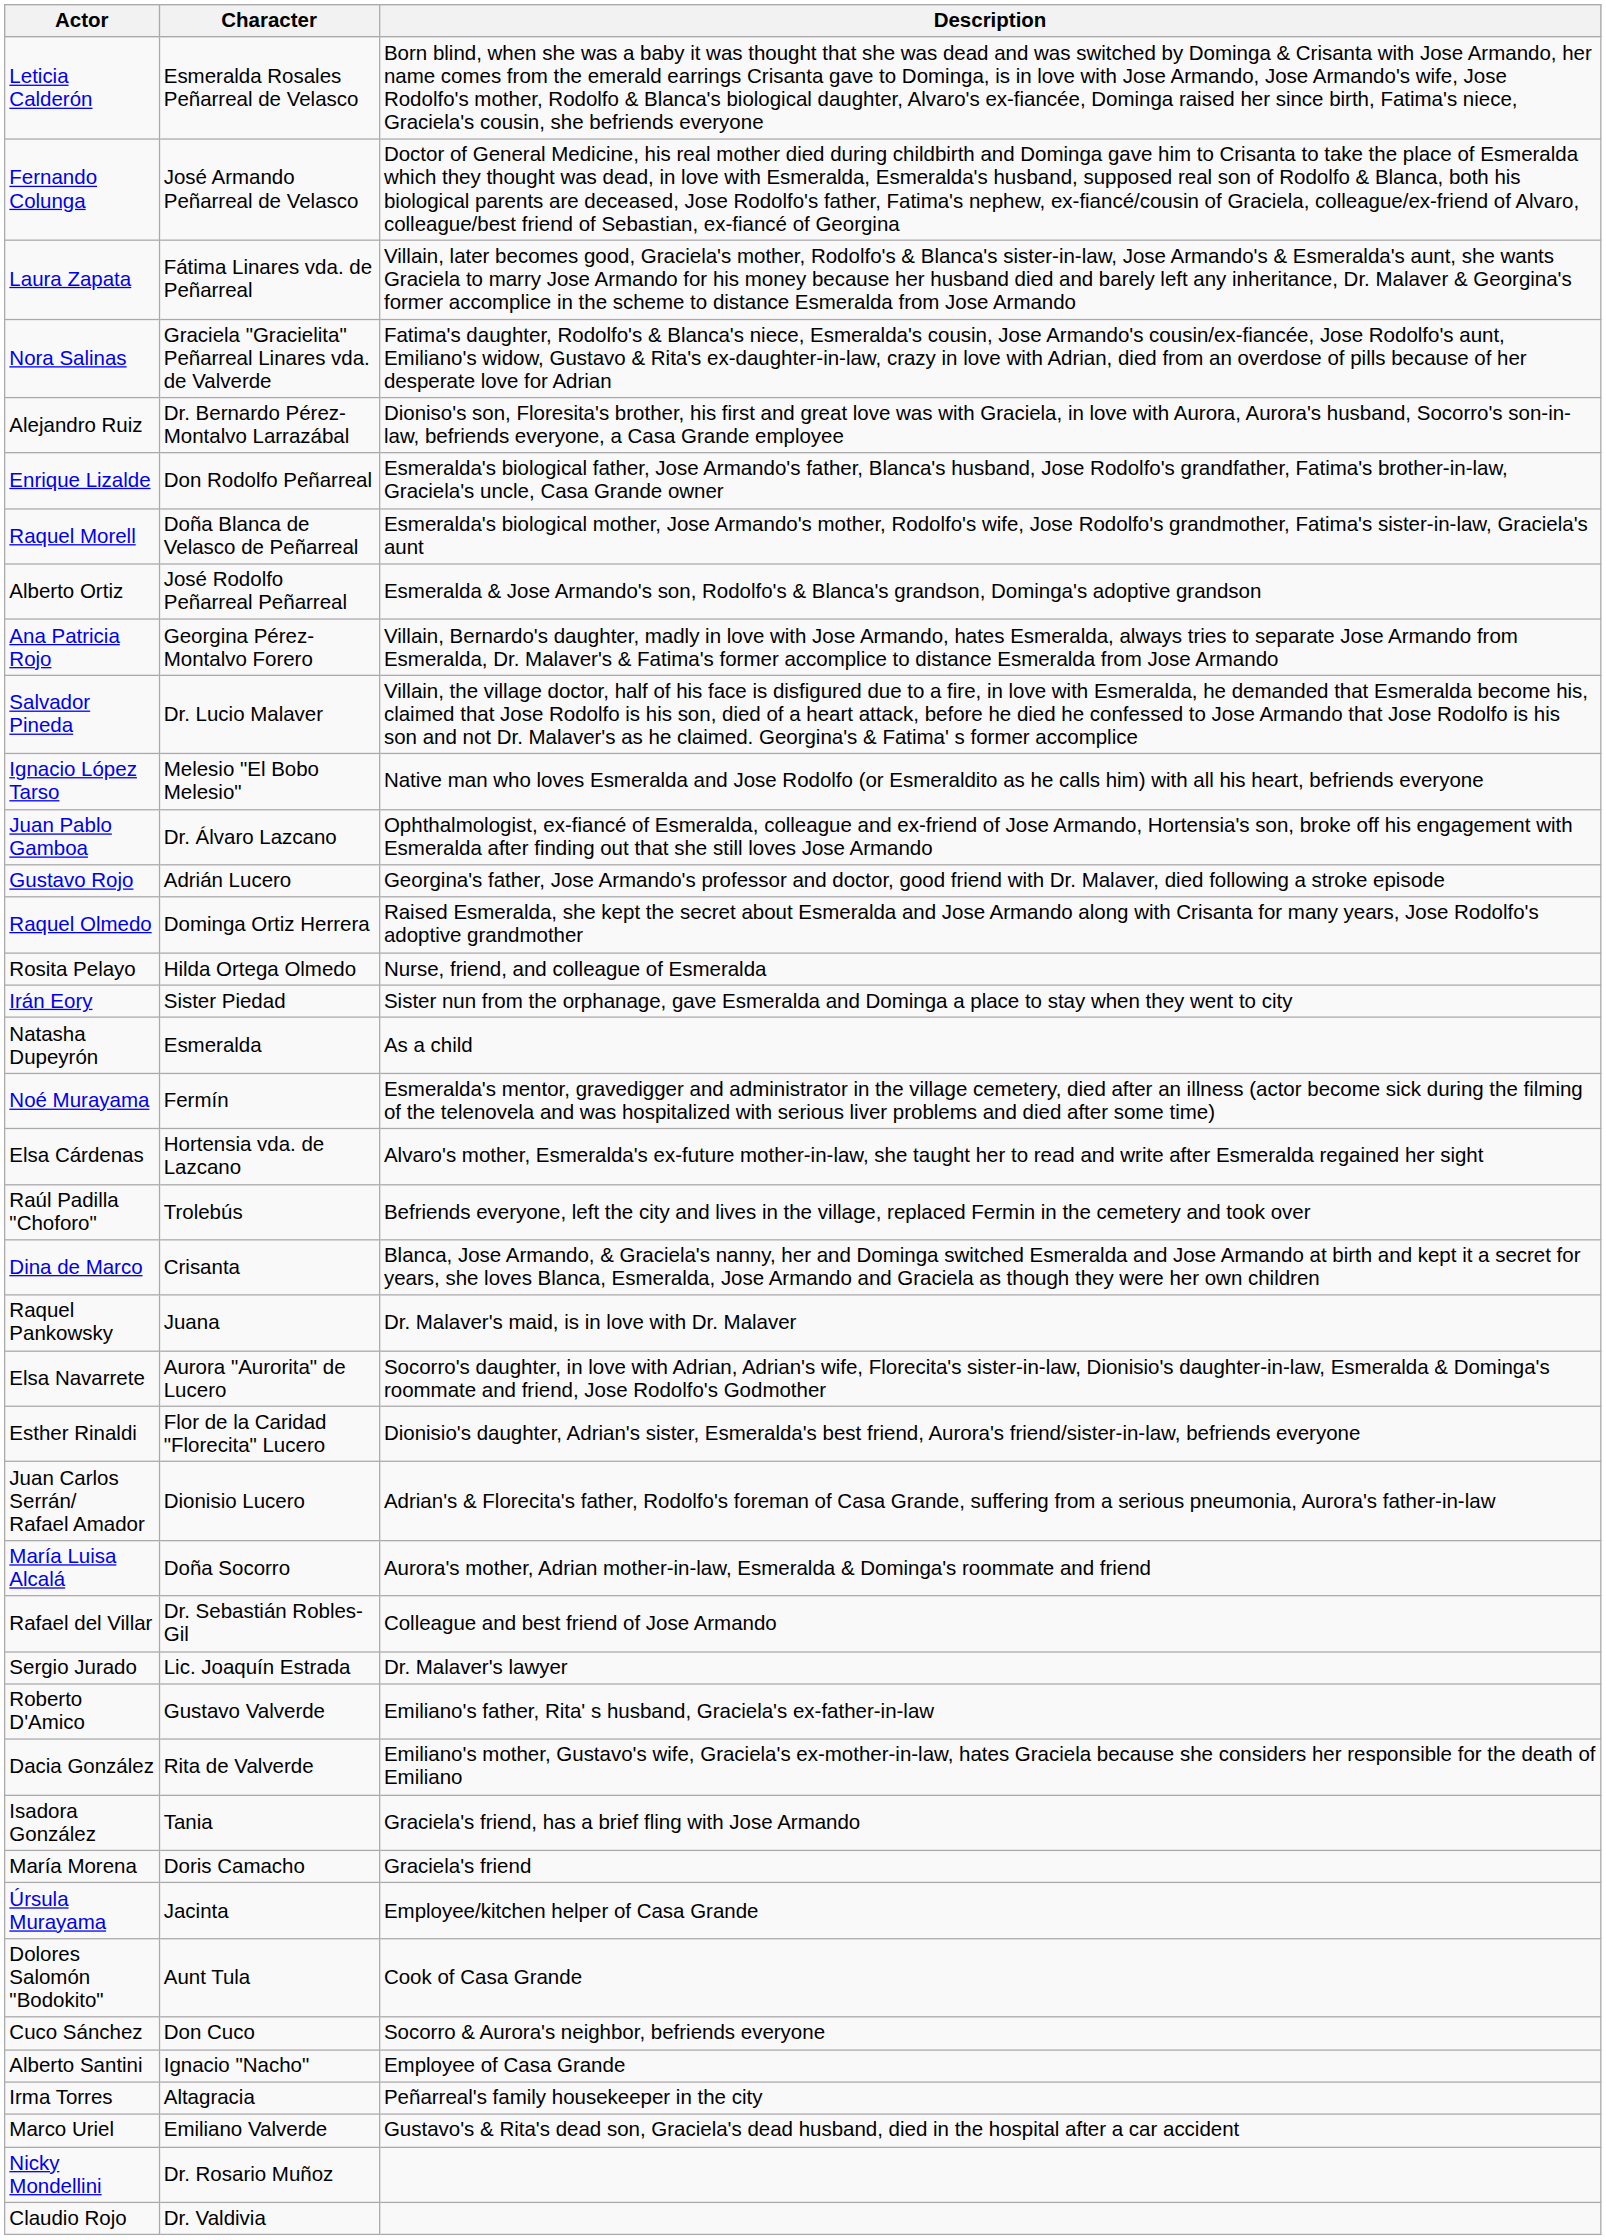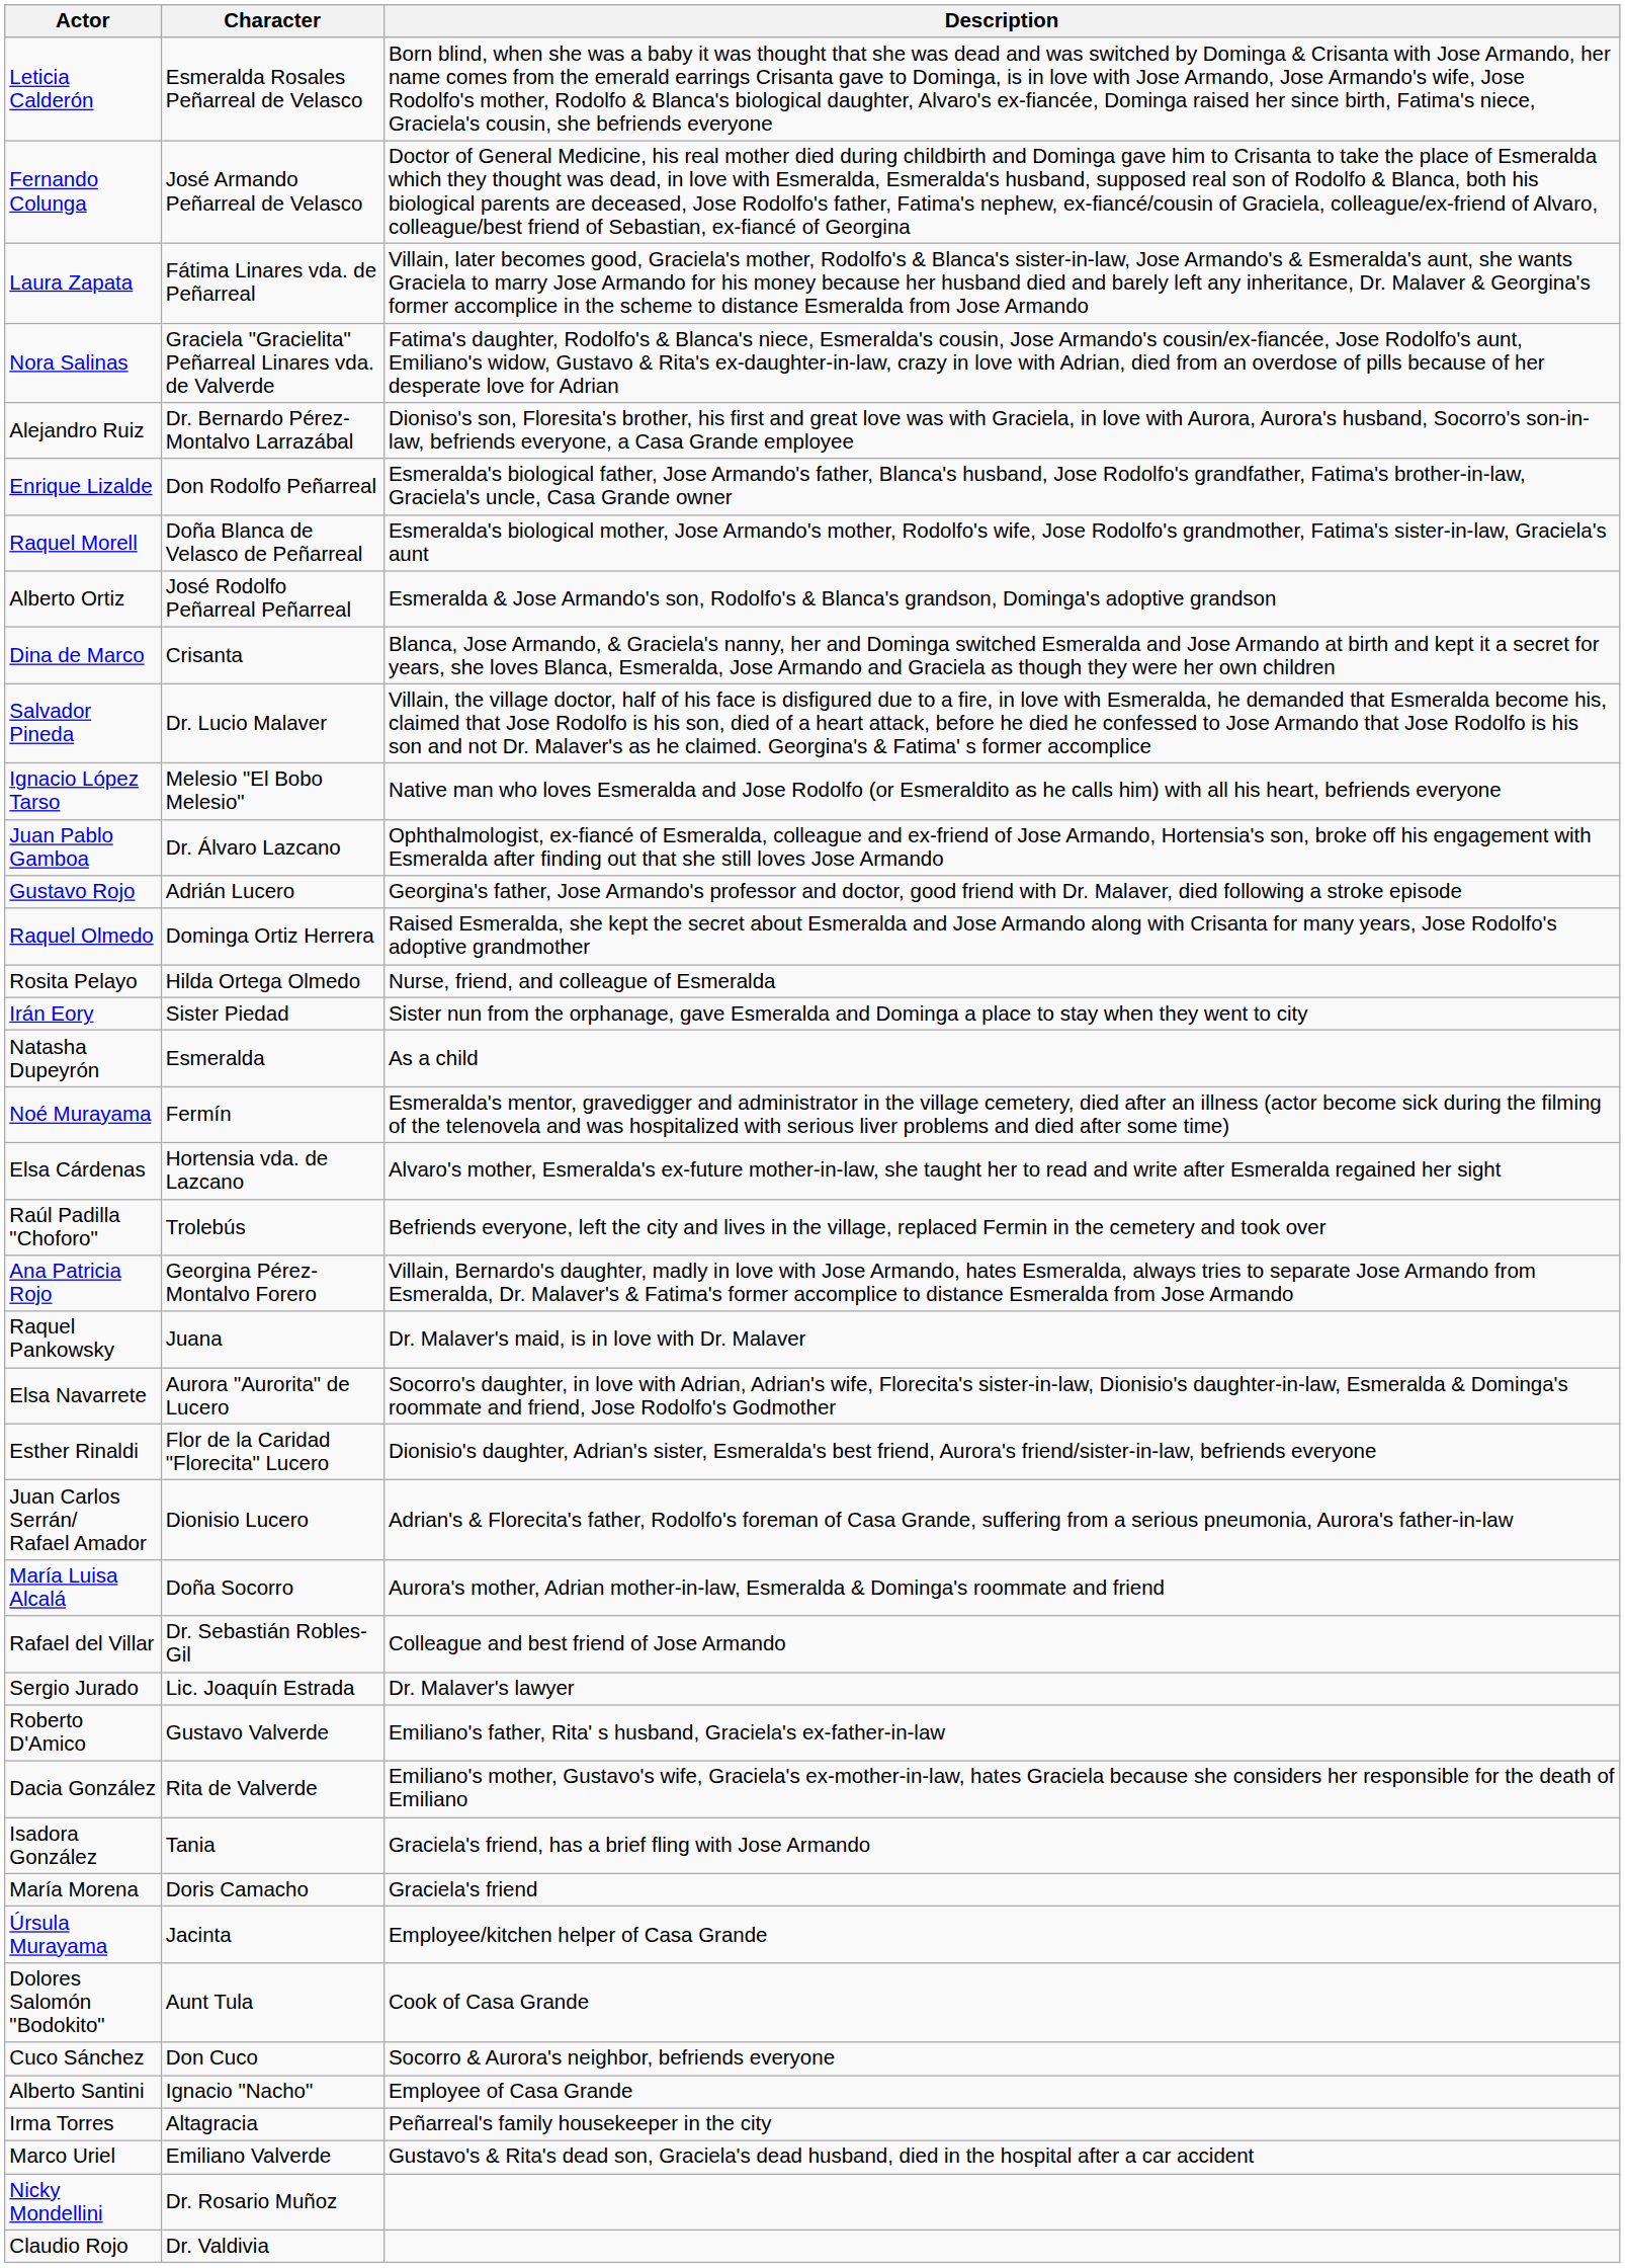 <table class="wikitable">
 <tr style="background:#b0c4de; text-align:center;">
 <th>Actor</th>
 <th>Character</th>
 <th>Description</th>
 </tr>
 <tr>
 <td><a href='#'>Leticia Calderón</a></td>
 <td>Esmeralda Rosales <br> Peñarreal de Velasco</td>
 <td>Born blind, when she was a baby it was thought that she was dead and was switched by Dominga & Crisanta with Jose Armando, her name comes from the emerald earrings Crisanta gave to Dominga, is in love with Jose Armando, Jose Armando's wife, Jose Rodolfo's mother, Rodolfo & Blanca's biological daughter, Alvaro's ex-fiancée, Dominga raised her since birth, Fatima's niece, Graciela's cousin, she befriends everyone</td>
 </tr>
 <tr>
 <td><a href='#'>Fernando Colunga</a></td>
 <td>José Armando Peñarreal de Velasco</td>
 <td>Doctor of General Medicine, his real mother died during childbirth and Dominga gave him to Crisanta to take the place of Esmeralda which they thought was dead, in love with Esmeralda, Esmeralda's husband, supposed real son of Rodolfo & Blanca, both his biological parents are deceased, Jose Rodolfo's father, Fatima's nephew, ex-fiancé/cousin of Graciela, colleague/ex-friend of Alvaro, colleague/best friend of Sebastian, ex-fiancé of Georgina</td>
 </tr>
 <tr>
 <td><a href='#'>Laura Zapata</a></td>
 <td>Fátima Linares vda. de Peñarreal</td>
 <td>Villain, later becomes good, Graciela's mother, Rodolfo's & Blanca's sister-in-law, Jose Armando's & Esmeralda's aunt, she wants Graciela to marry Jose Armando for his money because her husband died and barely left any inheritance, Dr. Malaver & Georgina's former accomplice in the scheme to distance Esmeralda from Jose Armando</td>
 </tr>
 <tr>
 <td><a href='#'>Nora Salinas</a></td>
 <td>Graciela "Gracielita" Peñarreal Linares vda. de Valverde</td>
 <td>Fatima's daughter, Rodolfo's & Blanca's niece, Esmeralda's cousin, Jose Armando's cousin/ex-fiancée, Jose Rodolfo's aunt, Emiliano's widow, Gustavo & Rita's ex-daughter-in-law, crazy in love with Adrian, died from an overdose of pills because of her desperate love for Adrian</td>
 </tr>
 <tr>
 <td>Alejandro Ruiz</td>
 <td>Dr. Bernardo Pérez-Montalvo Larrazábal</td>
 <td>Dioniso's son, Floresita's brother, his first and great love was with Graciela, in love with Aurora, Aurora's husband, Socorro's son-in-law, befriends everyone, a Casa Grande employee</td>
 </tr>
 <tr>
 <td><a href='#'>Enrique Lizalde</a></td>
 <td>Don Rodolfo Peñarreal</td>
 <td>Esmeralda's biological father, Jose Armando's father, Blanca's husband, Jose Rodolfo's grandfather, Fatima's brother-in-law, Graciela's uncle, Casa Grande owner</td>
 </tr>
 <tr>
 <td><a href='#'>Raquel Morell</a></td>
 <td>Doña Blanca de Velasco de Peñarreal</td>
 <td>Esmeralda's biological mother, Jose Armando's mother, Rodolfo's wife, Jose Rodolfo's grandmother, Fatima's sister-in-law, Graciela's aunt</td>
 </tr>
 <tr>
 <td>Alberto Ortiz</td>
 <td>José Rodolfo Peñarreal Peñarreal</td>
 <td>Esmeralda & Jose Armando's son, Rodolfo's & Blanca's grandson, Dominga's adoptive grandson</td>
 </tr>
 <tr>
-<td><a href='#'>Ana Patricia Rojo</a></td>
-<td>Georgina Pérez-Montalvo Forero</td>
-<td>Villain, Bernardo's daughter, madly in love with Jose Armando, hates Esmeralda, always tries to separate Jose Armando from Esmeralda, Dr. Malaver's & Fatima's former accomplice to distance Esmeralda from Jose Armando</td>
+<td><a href='#'>Dina de Marco</a></td>
+<td>Crisanta</td>
+<td>Blanca, Jose Armando, & Graciela's nanny, her and Dominga switched Esmeralda and Jose Armando at birth and kept it a secret for years, she loves Blanca, Esmeralda, Jose Armando and Graciela as though they were her own children</td>
 </tr>
 <tr>
 <td><a href='#'>Salvador Pineda</a></td>
 <td>Dr. Lucio Malaver</td>
 <td>Villain, the village doctor, half of his face is disfigured due to a fire, in love with Esmeralda, he demanded that Esmeralda become his, claimed that Jose Rodolfo is his son, died of a heart attack, before he died he confessed to Jose Armando that Jose Rodolfo is his son and not Dr. Malaver's as he claimed. Georgina's & Fatima' s former accomplice</td>
 </tr>
 <tr>
 <td><a href='#'>Ignacio López Tarso</a></td>
 <td>Melesio "El Bobo Melesio"</td>
 <td>Native man who loves Esmeralda and Jose Rodolfo (or Esmeraldito as he calls him) with all his heart, befriends everyone</td>
 </tr>
 <tr>
 <td><a href='#'>Juan Pablo Gamboa</a></td>
 <td>Dr. Álvaro Lazcano</td>
 <td>Ophthalmologist, ex-fiancé of Esmeralda, colleague and ex-friend of Jose Armando, Hortensia's son, broke off his engagement with Esmeralda after finding out that she still loves Jose Armando</td>
 </tr>
 <tr>
 <td><a href='#'>Gustavo Rojo</a></td>
 <td>Adrián Lucero</td>
 <td>Georgina's father, Jose Armando's professor and doctor, good friend with Dr. Malaver, died following a stroke episode</td>
 </tr>
 <tr>
 <td><a href='#'>Raquel Olmedo</a></td>
 <td>Dominga Ortiz Herrera</td>
 <td>Raised Esmeralda, she kept the secret about Esmeralda and Jose Armando along with Crisanta for many years, Jose Rodolfo's adoptive grandmother</td>
 </tr>
 <tr>
 <td>Rosita Pelayo</td>
 <td>Hilda Ortega Olmedo</td>
 <td>Nurse, friend, and colleague of Esmeralda</td>
 </tr>
 <tr>
 <td><a href='#'>Irán Eory</a></td>
 <td>Sister Piedad</td>
 <td>Sister nun from the orphanage, gave Esmeralda and Dominga a place to stay when they went to city</td>
 </tr>
 <tr>
 <td>Natasha Dupeyrón</td>
 <td>Esmeralda</td>
 <td>As a child</td>
 </tr>
 <tr>
 <td><a href='#'>Noé Murayama</a></td>
 <td>Fermín</td>
 <td>Esmeralda's mentor, gravedigger and administrator in the village cemetery, died after an illness (actor become sick during the filming of the telenovela and was hospitalized with serious liver problems and died after some time)</td>
 </tr>
 <tr>
 <td>Elsa Cárdenas</td>
 <td>Hortensia vda. de Lazcano</td>
 <td>Alvaro's mother, Esmeralda's ex-future mother-in-law, she taught her to read and write after Esmeralda regained her sight</td>
 </tr>
 <tr>
 <td>Raúl Padilla "Choforo"</td>
 <td>Trolebús</td>
 <td>Befriends everyone, left the city and lives in the village, replaced Fermin in the cemetery and took over</td>
 </tr>
 <tr>
-<td><a href='#'>Dina de Marco</a></td>
-<td>Crisanta</td>
-<td>Blanca, Jose Armando, & Graciela's nanny, her and Dominga switched Esmeralda and Jose Armando at birth and kept it a secret for years, she loves Blanca, Esmeralda, Jose Armando and Graciela as though they were her own children</td>
+<td><a href='#'>Ana Patricia Rojo</a></td>
+<td>Georgina Pérez-Montalvo Forero</td>
+<td>Villain, Bernardo's daughter, madly in love with Jose Armando, hates Esmeralda, always tries to separate Jose Armando from Esmeralda, Dr. Malaver's & Fatima's former accomplice to distance Esmeralda from Jose Armando</td>
 </tr>
 <tr>
 <td>Raquel Pankowsky</td>
 <td>Juana</td>
 <td>Dr. Malaver's maid, is in love with Dr. Malaver</td>
 </tr>
 <tr>
 <td>Elsa Navarrete</td>
 <td>Aurora "Aurorita" de Lucero</td>
 <td>Socorro's daughter, in love with Adrian, Adrian's wife, Florecita's sister-in-law, Dionisio's daughter-in-law, Esmeralda & Dominga's roommate and friend, Jose Rodolfo's Godmother</td>
 </tr>
 <tr>
 <td>Esther Rinaldi</td>
 <td>Flor de la Caridad "Florecita" Lucero</td>
 <td>Dionisio's daughter, Adrian's sister, Esmeralda's best friend, Aurora's friend/sister-in-law, befriends everyone</td>
 </tr>
 <tr>
 <td>Juan Carlos Serrán/<br>Rafael Amador</td>
 <td>Dionisio Lucero</td>
 <td>Adrian's & Florecita's father, Rodolfo's foreman of Casa Grande, suffering from a serious pneumonia, Aurora's father-in-law</td>
 </tr>
 <tr>
 <td><a href='#'>María Luisa Alcalá</a></td>
 <td>Doña Socorro</td>
 <td>Aurora's mother, Adrian mother-in-law, Esmeralda & Dominga's roommate and friend</td>
 </tr>
 <tr>
 <td>Rafael del Villar</td>
 <td>Dr. Sebastián Robles-Gil</td>
 <td>Colleague and best friend of Jose Armando</td>
 </tr>
 <tr>
 <td>Sergio Jurado</td>
 <td>Lic. Joaquín Estrada</td>
 <td>Dr. Malaver's lawyer</td>
 </tr>
 <tr>
 <td>Roberto D'Amico</td>
 <td>Gustavo Valverde</td>
 <td>Emiliano's father, Rita' s husband, Graciela's ex-father-in-law</td>
 </tr>
 <tr>
 <td>Dacia González</td>
 <td>Rita de Valverde</td>
 <td>Emiliano's mother, Gustavo's wife, Graciela's ex-mother-in-law, hates Graciela because she considers her responsible for the death of Emiliano</td>
 </tr>
 <tr>
 <td>Isadora González</td>
 <td>Tania</td>
 <td>Graciela's friend, has a brief fling with Jose Armando</td>
 </tr>
 <tr>
 <td>María Morena</td>
 <td>Doris Camacho</td>
 <td>Graciela's friend</td>
 </tr>
 <tr>
 <td><a href='#'>Úrsula Murayama</a></td>
 <td>Jacinta</td>
 <td>Employee/kitchen helper of Casa Grande</td>
 </tr>
 <tr>
 <td>Dolores Salomón "Bodokito"</td>
 <td>Aunt Tula</td>
 <td>Cook of Casa Grande</td>
 </tr>
 <tr>
 <td>Cuco Sánchez</td>
 <td>Don Cuco</td>
 <td>Socorro & Aurora's neighbor, befriends everyone</td>
 </tr>
 <tr>
 <td>Alberto Santini</td>
 <td>Ignacio "Nacho"</td>
 <td>Employee of Casa Grande</td>
 </tr>
 <tr>
 <td>Irma Torres</td>
 <td>Altagracia</td>
 <td>Peñarreal's family housekeeper in the city</td>
 </tr>
 <tr>
 <td>Marco Uriel</td>
 <td>Emiliano Valverde</td>
 <td>Gustavo's & Rita's dead son, Graciela's dead husband, died in the hospital after a car accident</td>
 </tr>
 <tr>
 <td><a href='#'>Nicky Mondellini</a></td>
 <td>Dr. Rosario Muñoz</td>
 <td></td>
 </tr>
 <tr>
 <td>Claudio Rojo</td>
 <td>Dr. Valdivia</td>
 <td></td>
 </tr>
 </table>
